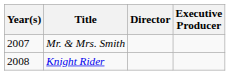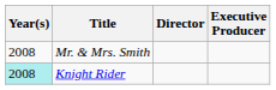 <table class="wikitable">
 <tr>
 <th>Year(s)</th>
 <th>Title</th>
 <th>Director</th>
 <th>Executive<br>Producer</th>
 </tr>
 <tr>
-<td>2007</td>
+<td>2008</td>
 <td><em>Mr. & Mrs. Smith</em></td>
 <td></td>
 <td></td>
 </tr>
 <tr>
-<td>2008</td>
+<td style="background: paleturquoise;">2008</td>
 <td><em><a href='#'>Knight Rider</a></em></td>
 <td></td>
 <td></td>
 </tr>
 </table>
